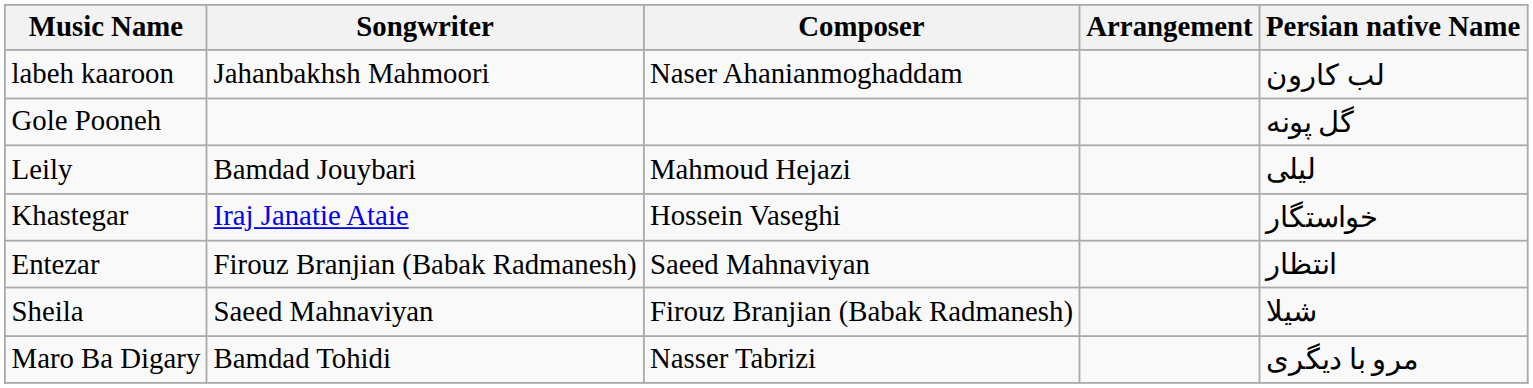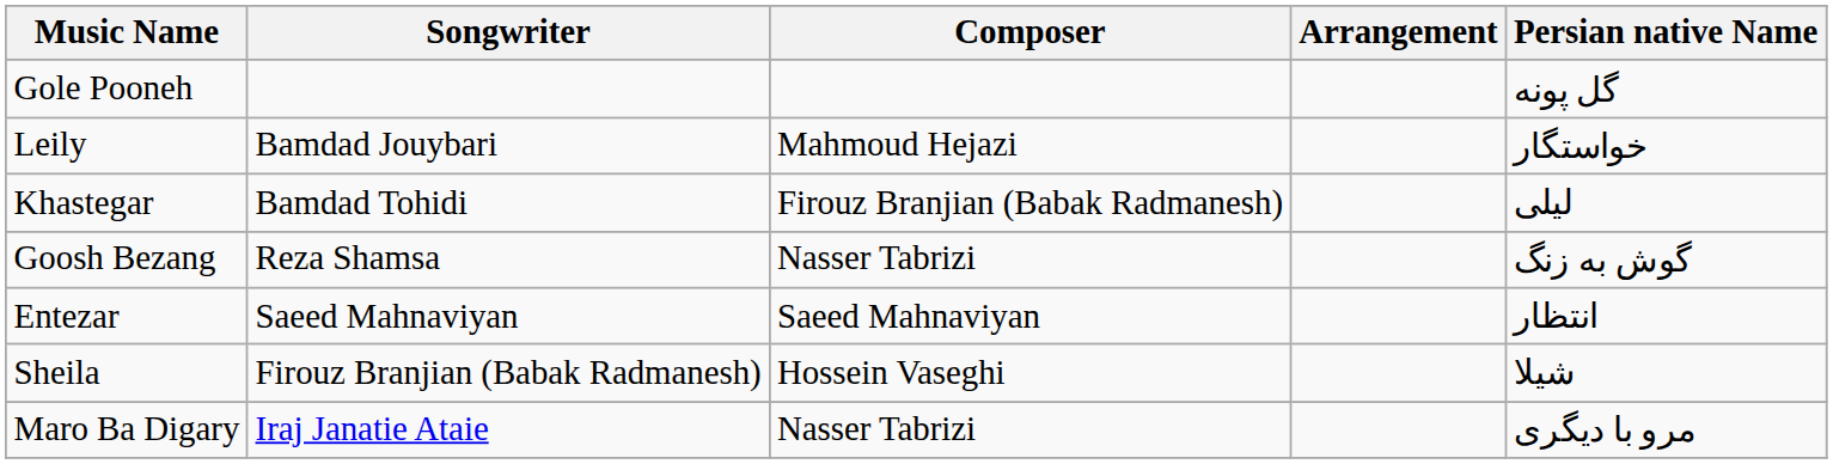 <table class="wikitable">
 <tr>
 <th>Music Name</th>
 <th>Songwriter</th>
 <th>Composer</th>
 <th>Arrangement</th>
 <th>Persian native Name</th>
-</tr>
-<tr>
-<td>labeh kaaroon</td>
-<td>Jahanbakhsh Mahmoori</td>
-<td>Naser Ahanianmoghaddam</td>
-<td></td>
-<td>لب کارون</td>
 </tr>
 <tr>
 <td>Gole Pooneh</td>
 <td></td>
 <td></td>
 <td></td>
 <td>گل پونه</td>
 </tr>
 <tr>
 <td>Leily</td>
 <td>Bamdad Jouybari</td>
 <td>Mahmoud Hejazi</td>
 <td></td>
+<td>خواستگار</td>
+</tr>
+<tr>
+<td>Khastegar</td>
+<td>Bamdad Tohidi</td>
+<td>Firouz Branjian (Babak Radmanesh)</td>
+<td></td>
 <td>لیلی</td>
 </tr>
 <tr>
-<td>Khastegar</td>
-<td><a href='#'>Iraj Janatie Ataie</a></td>
-<td>Hossein Vaseghi</td>
+<td>Goosh Bezang</td>
+<td>Reza Shamsa</td>
+<td>Nasser Tabrizi</td>
 <td></td>
-<td>خواستگار</td>
+<td>گوش به زنگ</td>
 </tr>
 <tr>
 <td>Entezar</td>
-<td>Firouz Branjian (Babak Radmanesh)</td>
+<td>Saeed Mahnaviyan</td>
 <td>Saeed Mahnaviyan</td>
 <td></td>
 <td>انتظار</td>
 </tr>
 <tr>
 <td>Sheila</td>
-<td>Saeed Mahnaviyan</td>
 <td>Firouz Branjian (Babak Radmanesh)</td>
+<td>Hossein Vaseghi</td>
 <td></td>
 <td>شیلا</td>
 </tr>
 <tr>
 <td>Maro Ba Digary</td>
-<td>Bamdad Tohidi</td>
+<td><a href='#'>Iraj Janatie Ataie</a></td>
 <td>Nasser Tabrizi</td>
 <td></td>
 <td>مرو با دیگری</td>
 </tr>
 </table>
